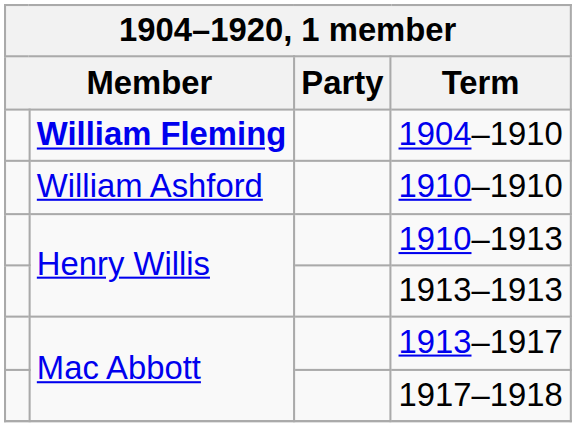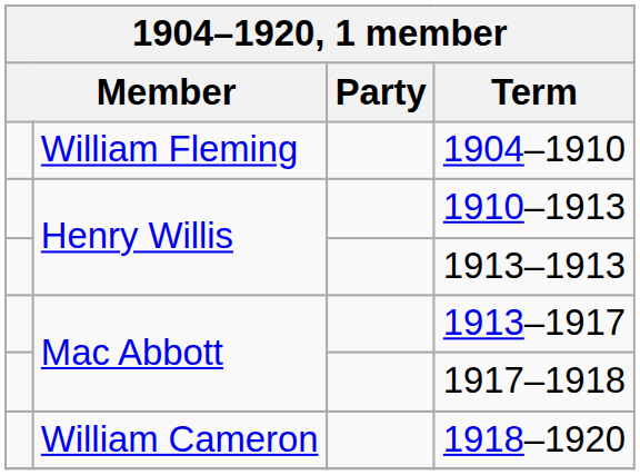 <table class="wikitable">
 <tr>
 <th colspan="4">1904–1920, 1 member</th>
 </tr>
 <tr>
 <th colspan="2">Member</th>
 <th>Party</th>
 <th>Term</th>
 </tr>
 <tr>
 <td> </td>
-<td><strong><a href='#'>William Fleming</a></strong></td>
+<td><a href='#'>William Fleming</a></td>
 <td></td>
 <td><a href='#'>1904</a>–1910</td>
-</tr>
-<tr>
-<td> </td>
-<td><a href='#'>William Ashford</a></td>
-<td></td>
-<td><a href='#'>1910</a>–1910</td>
 </tr>
 <tr>
 <td> </td>
 <td rowspan="2"><a href='#'>Henry Willis</a></td>
 <td></td>
 <td><a href='#'>1910</a>–1913</td>
 </tr>
 <tr>
 <td> </td>
 <td></td>
 <td>1913–1913</td>
 </tr>
 <tr>
 <td> </td>
 <td rowspan="2"><a href='#'>Mac Abbott</a></td>
 <td></td>
 <td><a href='#'>1913</a>–1917</td>
 </tr>
 <tr>
 <td> </td>
 <td></td>
 <td>1917–1918</td>
 </tr>
 <tr>
+<td> </td>
+<td><a href='#'>William Cameron</a></td>
+<td></td>
+<td><a href='#'>1918</a>–1920</td>
+</tr>
+<tr>
 </tr>
 </table>
